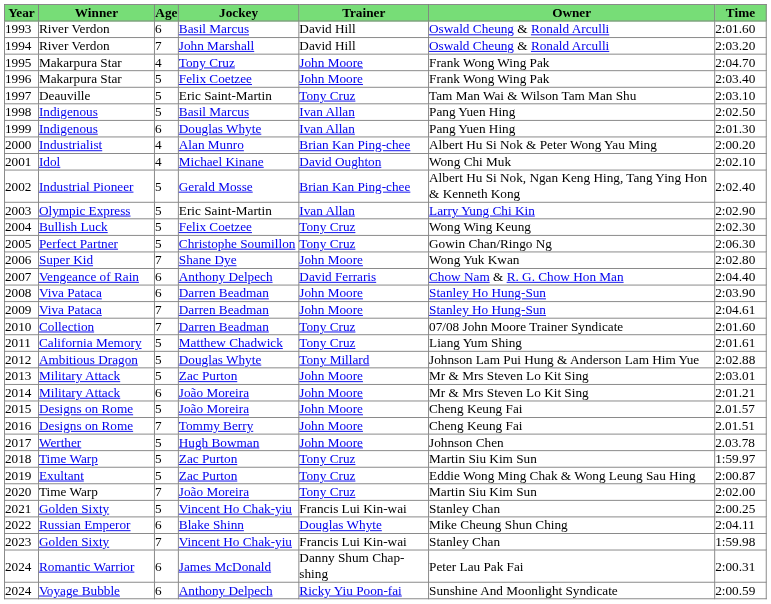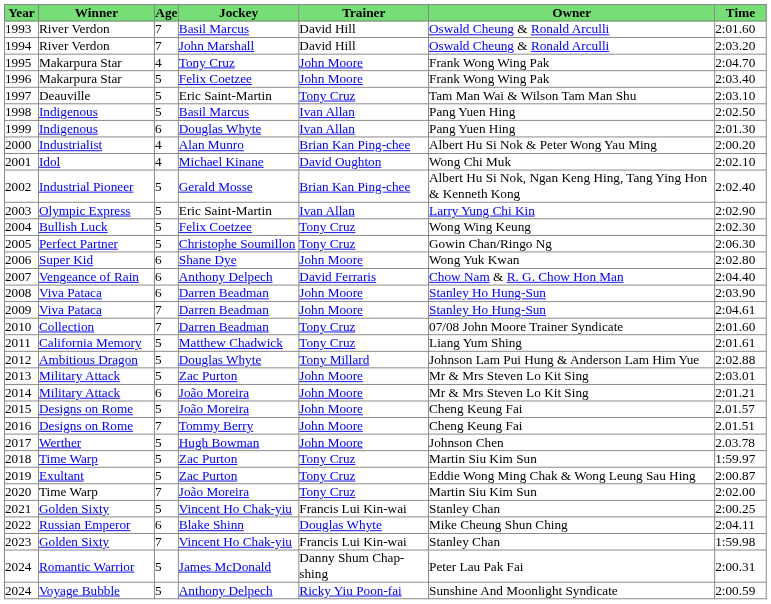 <table class = "sortable" | border="1" cellpadding="0" style="border-collapse: collapse; font-size:90%">
 <tr bgcolor="#77dd77" align="center">
 <td width="36px"><strong>Year</strong><br></td>
 <td width="125px"><strong>Winner</strong><br></td>
 <td width="25px"><strong>Age</strong><br></td>
 <td width="130px"><strong>Jockey</strong><br></td>
 <td width="140px"><strong>Trainer</strong><br></td>
 <td width="310px"><strong>Owner</strong><br></td>
 <td width="55px"><strong>Time</strong><br></td>
 </tr>
 <tr>
 <td>1993</td>
 <td>River Verdon</td>
-<td>6</td>
+<td>7</td>
 <td><a href='#'>Basil Marcus</a></td>
 <td>David Hill</td>
 <td><a href='#'>Oswald Cheung</a> & <a href='#'>Ronald Arculli</a></td>
 <td>2:01.60</td>
 </tr>
 <tr>
 <td>1994</td>
 <td>River Verdon</td>
 <td>7</td>
 <td><a href='#'>John Marshall</a></td>
 <td>David Hill</td>
 <td><a href='#'>Oswald Cheung</a> & <a href='#'>Ronald Arculli</a></td>
 <td>2:03.20</td>
 </tr>
 <tr>
 <td>1995</td>
 <td>Makarpura Star</td>
 <td>4</td>
 <td><a href='#'>Tony Cruz</a></td>
 <td><a href='#'>John Moore</a></td>
 <td>Frank Wong Wing Pak</td>
 <td>2:04.70</td>
 </tr>
 <tr>
 <td>1996</td>
 <td>Makarpura Star</td>
 <td>5</td>
 <td><a href='#'>Felix Coetzee</a></td>
 <td><a href='#'>John Moore</a></td>
 <td>Frank Wong Wing Pak</td>
 <td>2:03.40</td>
 </tr>
 <tr>
 <td>1997</td>
 <td>Deauville</td>
 <td>5</td>
 <td>Eric Saint-Martin</td>
 <td><a href='#'>Tony Cruz</a></td>
 <td>Tam Man Wai & Wilson Tam Man Shu</td>
 <td>2:03.10</td>
 </tr>
 <tr>
 <td>1998</td>
 <td><a href='#'>Indigenous</a></td>
 <td>5</td>
 <td><a href='#'>Basil Marcus</a></td>
 <td><a href='#'>Ivan Allan</a></td>
 <td>Pang Yuen Hing</td>
 <td>2:02.50</td>
 </tr>
 <tr>
 <td>1999</td>
 <td><a href='#'>Indigenous</a></td>
 <td>6</td>
 <td><a href='#'>Douglas Whyte</a></td>
 <td><a href='#'>Ivan Allan</a></td>
 <td>Pang Yuen Hing</td>
 <td>2:01.30</td>
 </tr>
 <tr>
 <td>2000</td>
 <td><a href='#'>Industrialist</a></td>
 <td>4</td>
 <td><a href='#'>Alan Munro</a></td>
 <td><a href='#'>Brian Kan Ping-chee</a></td>
 <td>Albert Hu Si Nok & Peter Wong Yau Ming</td>
 <td>2:00.20</td>
 </tr>
 <tr>
 <td>2001</td>
 <td><a href='#'>Idol</a></td>
 <td>4</td>
 <td><a href='#'>Michael Kinane</a></td>
 <td><a href='#'>David Oughton</a></td>
 <td>Wong Chi Muk</td>
 <td>2:02.10</td>
 </tr>
 <tr>
 <td>2002</td>
 <td><a href='#'>Industrial Pioneer</a> </td>
 <td>5</td>
 <td><a href='#'>Gerald Mosse</a></td>
 <td><a href='#'>Brian Kan Ping-chee</a></td>
 <td>Albert Hu Si Nok, Ngan Keng Hing, Tang Ying Hon & Kenneth Kong</td>
 <td>2:02.40</td>
 </tr>
 <tr>
 <td>2003</td>
 <td><a href='#'>Olympic Express</a></td>
 <td>5</td>
 <td>Eric Saint-Martin</td>
 <td><a href='#'>Ivan Allan</a></td>
 <td><a href='#'>Larry Yung Chi Kin</a></td>
 <td>2:02.90</td>
 </tr>
 <tr>
 <td>2004</td>
 <td><a href='#'>Bullish Luck</a></td>
 <td>5</td>
 <td><a href='#'>Felix Coetzee</a></td>
 <td><a href='#'>Tony Cruz</a></td>
 <td>Wong Wing Keung</td>
 <td>2:02.30</td>
 </tr>
 <tr>
 <td>2005</td>
 <td><a href='#'>Perfect Partner</a></td>
 <td>5</td>
 <td><a href='#'>Christophe Soumillon</a></td>
 <td><a href='#'>Tony Cruz</a></td>
 <td>Gowin Chan/Ringo Ng</td>
 <td>2:06.30</td>
 </tr>
 <tr>
 <td>2006</td>
 <td><a href='#'>Super Kid</a></td>
-<td>7</td>
+<td>6</td>
 <td><a href='#'>Shane Dye</a></td>
 <td><a href='#'>John Moore</a></td>
 <td>Wong Yuk Kwan</td>
 <td>2:02.80</td>
 </tr>
 <tr>
 <td>2007</td>
 <td><a href='#'>Vengeance of Rain</a></td>
 <td>6</td>
 <td><a href='#'>Anthony Delpech</a></td>
 <td><a href='#'>David Ferraris</a></td>
 <td><a href='#'>Chow Nam</a> & <a href='#'>R. G. Chow Hon Man</a></td>
 <td>2:04.40</td>
 </tr>
 <tr>
 <td>2008</td>
 <td><a href='#'>Viva Pataca</a></td>
 <td>6</td>
 <td><a href='#'>Darren Beadman</a></td>
 <td><a href='#'>John Moore</a></td>
 <td><a href='#'>Stanley Ho Hung-Sun</a></td>
 <td>2:03.90</td>
 </tr>
 <tr>
 <td>2009</td>
 <td><a href='#'>Viva Pataca</a></td>
 <td>7</td>
 <td><a href='#'>Darren Beadman</a></td>
 <td><a href='#'>John Moore</a></td>
 <td><a href='#'>Stanley Ho Hung-Sun</a></td>
 <td>2:04.61</td>
 </tr>
 <tr>
 <td>2010</td>
 <td><a href='#'>Collection</a></td>
 <td>7</td>
 <td><a href='#'>Darren Beadman</a></td>
 <td><a href='#'>Tony Cruz</a></td>
 <td>07/08 John Moore Trainer Syndicate</td>
 <td>2:01.60</td>
 </tr>
 <tr>
 <td>2011</td>
 <td><a href='#'>California Memory</a></td>
 <td>5</td>
 <td><a href='#'>Matthew Chadwick</a></td>
 <td><a href='#'>Tony Cruz</a></td>
 <td>Liang Yum Shing</td>
 <td>2:01.61</td>
 </tr>
 <tr>
 <td>2012</td>
 <td><a href='#'>Ambitious Dragon</a></td>
 <td>5</td>
 <td><a href='#'>Douglas Whyte</a></td>
 <td><a href='#'>Tony Millard</a></td>
 <td>Johnson Lam Pui Hung & Anderson Lam Him Yue</td>
 <td>2:02.88</td>
 </tr>
 <tr>
 <td>2013</td>
 <td><a href='#'>Military Attack</a></td>
 <td>5</td>
 <td><a href='#'>Zac Purton</a></td>
 <td><a href='#'>John Moore</a></td>
 <td>Mr & Mrs Steven Lo Kit Sing</td>
 <td>2:03.01</td>
 </tr>
 <tr>
 <td>2014</td>
 <td><a href='#'>Military Attack</a></td>
 <td>6</td>
 <td><a href='#'>João Moreira</a></td>
 <td><a href='#'>John Moore</a></td>
 <td>Mr & Mrs Steven Lo Kit Sing</td>
 <td>2:01.21</td>
 </tr>
 <tr>
 <td>2015</td>
 <td><a href='#'>Designs on Rome</a></td>
 <td>5</td>
 <td><a href='#'>João Moreira</a></td>
 <td><a href='#'>John Moore</a></td>
 <td>Cheng Keung Fai</td>
 <td>2.01.57</td>
 </tr>
 <tr>
 <td>2016</td>
 <td><a href='#'>Designs on Rome</a></td>
 <td>7</td>
 <td><a href='#'>Tommy Berry</a></td>
 <td><a href='#'>John Moore</a></td>
 <td>Cheng Keung Fai</td>
 <td>2.01.51</td>
 </tr>
 <tr>
 <td>2017</td>
 <td><a href='#'>Werther</a></td>
 <td>5</td>
 <td><a href='#'>Hugh Bowman</a></td>
 <td><a href='#'>John Moore</a></td>
 <td>Johnson Chen</td>
 <td>2.03.78</td>
 </tr>
 <tr>
 <td>2018</td>
 <td><a href='#'>Time Warp</a></td>
 <td>5</td>
 <td><a href='#'>Zac Purton</a></td>
 <td><a href='#'>Tony Cruz</a></td>
 <td>Martin Siu Kim Sun</td>
 <td>1:59.97</td>
 </tr>
 <tr>
 <td>2019</td>
 <td><a href='#'>Exultant</a></td>
 <td>5</td>
 <td><a href='#'>Zac Purton</a></td>
 <td><a href='#'>Tony Cruz</a></td>
 <td>Eddie Wong Ming Chak & Wong Leung Sau Hing</td>
 <td>2:00.87</td>
 </tr>
 <tr>
 <td>2020</td>
 <td>Time Warp</td>
 <td>7</td>
 <td><a href='#'>João Moreira</a></td>
 <td><a href='#'>Tony Cruz</a></td>
 <td>Martin Siu Kim Sun</td>
 <td>2:02.00</td>
 </tr>
 <tr>
 <td>2021</td>
 <td><a href='#'>Golden Sixty</a></td>
 <td>5</td>
 <td><a href='#'>Vincent Ho Chak-yiu</a></td>
 <td>Francis Lui Kin-wai</td>
 <td>Stanley Chan</td>
 <td>2:00.25</td>
 </tr>
 <tr>
 <td>2022</td>
 <td><a href='#'>Russian Emperor</a></td>
 <td>6</td>
 <td><a href='#'>Blake Shinn</a></td>
 <td><a href='#'>Douglas Whyte</a></td>
 <td>Mike Cheung Shun Ching</td>
 <td>2:04.11</td>
 </tr>
 <tr>
 <td>2023</td>
 <td><a href='#'>Golden Sixty</a></td>
 <td>7</td>
 <td><a href='#'>Vincent Ho Chak-yiu</a></td>
 <td>Francis Lui Kin-wai</td>
 <td>Stanley Chan</td>
 <td>1:59.98</td>
 </tr>
 <tr>
 <td>2024</td>
 <td><a href='#'>Romantic Warrior</a></td>
-<td>6</td>
+<td>5</td>
 <td><a href='#'>James McDonald</a></td>
 <td>Danny Shum Chap-shing</td>
 <td>Peter Lau Pak Fai</td>
 <td>2:00.31</td>
 </tr>
 <tr>
 <td>2024</td>
 <td><a href='#'>Voyage Bubble</a></td>
-<td>6</td>
+<td>5</td>
 <td><a href='#'>Anthony Delpech</a></td>
 <td><a href='#'>Ricky Yiu Poon-fai</a></td>
 <td>Sunshine And Moonlight Syndicate</td>
 <td>2:00.59</td>
 </tr>
 </table>
